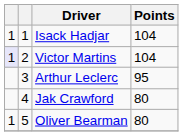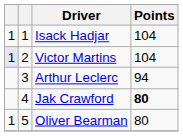 <table class="wikitable" style="font-size: 85%;">
 <tr>
 <th></th>
 <th></th>
 <th>Driver</th>
 <th>Points</th>
 </tr>
 <tr>
 <td align="left"> 1</td>
 <td align="center">1</td>
 <td> <a href='#'>Isack Hadjar</a></td>
 <td>104</td>
 </tr>
 <tr>
 <td align="left" style="background: lavender;"> 1</td>
 <td align="center">2</td>
 <td> <a href='#'>Victor Martins</a></td>
 <td>104</td>
 </tr>
 <tr>
 <td align="left"></td>
 <td align="center">3</td>
 <td> <a href='#'>Arthur Leclerc</a></td>
-<td>95</td>
+<td>94</td>
 </tr>
 <tr>
 <td align="left"></td>
 <td align="center">4</td>
 <td> <a href='#'>Jak Crawford</a></td>
-<td>80</td>
+<td><strong>80</strong></td>
 </tr>
 <tr>
 <td align="left"> 1</td>
 <td align="center">5</td>
 <td> <a href='#'>Oliver Bearman</a></td>
 <td>80</td>
 </tr>
 <tr>
 </tr>
 </table>
